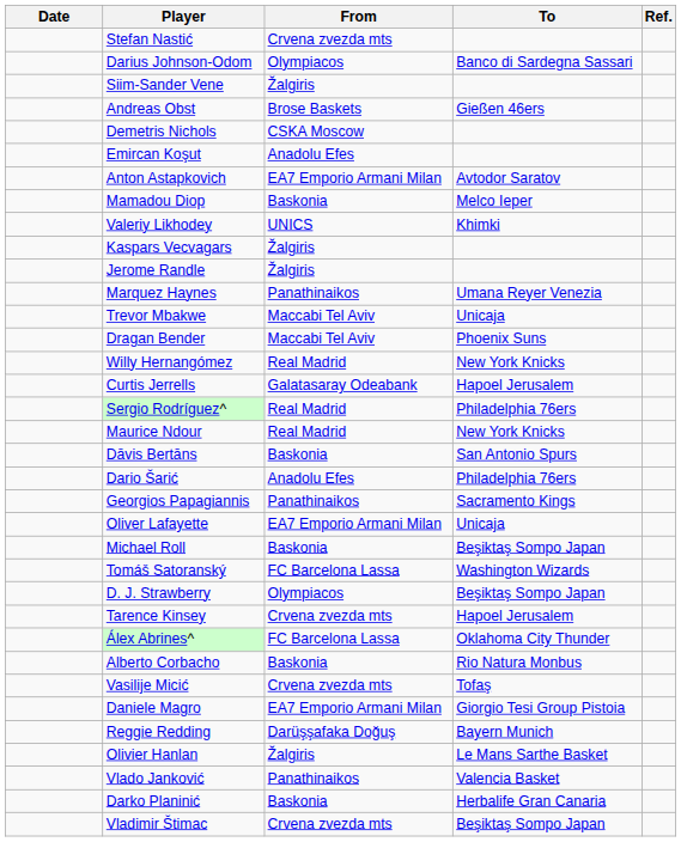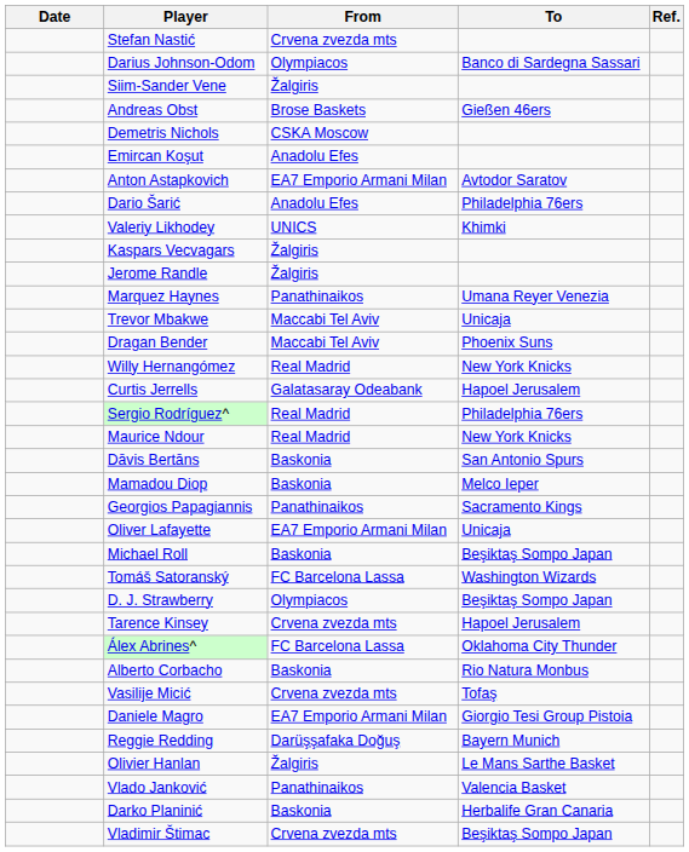 <table class="wikitable sortable">
 <tr>
 <th width=100>Date</th>
 <th width=170>Player</th>
 <th style="width:200px;">From</th>
 <th style="width:200px;">To</th>
 <th>Ref.</th>
 </tr>
 <tr>
 <td></td>
 <td> <a href='#'>Stefan Nastić</a></td>
 <td> <a href='#'>Crvena zvezda mts</a></td>
 <td></td>
 <td></td>
 </tr>
 <tr>
 <td></td>
 <td> <a href='#'>Darius Johnson-Odom</a></td>
 <td> <a href='#'>Olympiacos</a></td>
 <td> <a href='#'>Banco di Sardegna Sassari</a></td>
 <td></td>
 </tr>
 <tr>
 <td></td>
 <td> <a href='#'>Siim-Sander Vene</a></td>
 <td> <a href='#'>Žalgiris</a></td>
 <td></td>
 <td></td>
 </tr>
 <tr>
 <td></td>
 <td> <a href='#'>Andreas Obst</a></td>
 <td> <a href='#'>Brose Baskets</a></td>
 <td> <a href='#'>Gießen 46ers</a></td>
 <td></td>
 </tr>
 <tr>
 <td></td>
 <td> <a href='#'>Demetris Nichols</a></td>
 <td> <a href='#'>CSKA Moscow</a></td>
 <td></td>
 <td></td>
 </tr>
 <tr>
 <td></td>
 <td> <a href='#'>Emircan Koşut</a></td>
 <td> <a href='#'>Anadolu Efes</a></td>
 <td></td>
 <td></td>
 </tr>
 <tr>
 <td></td>
 <td> <a href='#'>Anton Astapkovich</a></td>
 <td> <a href='#'>EA7 Emporio Armani Milan</a></td>
 <td> <a href='#'>Avtodor Saratov</a></td>
 <td></td>
 </tr>
 <tr>
 <td></td>
-<td> <a href='#'>Mamadou Diop</a></td>
-<td> <a href='#'>Baskonia</a></td>
-<td> <a href='#'>Melco Ieper</a></td>
+<td> <a href='#'>Dario Šarić</a></td>
+<td> <a href='#'>Anadolu Efes</a></td>
+<td> <a href='#'>Philadelphia 76ers</a></td>
 <td></td>
 </tr>
 <tr>
 <td></td>
 <td> <a href='#'>Valeriy Likhodey</a></td>
 <td> <a href='#'>UNICS</a></td>
 <td> <a href='#'>Khimki</a></td>
 <td></td>
 </tr>
 <tr>
 <td></td>
 <td> <a href='#'>Kaspars Vecvagars</a></td>
 <td> <a href='#'>Žalgiris</a></td>
 <td></td>
 <td></td>
 </tr>
 <tr>
 <td></td>
 <td> <a href='#'>Jerome Randle</a></td>
 <td> <a href='#'>Žalgiris</a></td>
 <td></td>
 <td></td>
 </tr>
 <tr>
 <td></td>
 <td> <a href='#'>Marquez Haynes</a></td>
 <td> <a href='#'>Panathinaikos</a></td>
 <td> <a href='#'>Umana Reyer Venezia</a></td>
 <td></td>
 </tr>
 <tr>
 <td></td>
 <td> <a href='#'>Trevor Mbakwe</a></td>
 <td> <a href='#'>Maccabi Tel Aviv</a></td>
 <td> <a href='#'>Unicaja</a></td>
 <td></td>
 </tr>
 <tr>
 <td></td>
 <td> <a href='#'>Dragan Bender</a></td>
 <td> <a href='#'>Maccabi Tel Aviv</a></td>
 <td> <a href='#'>Phoenix Suns</a></td>
 <td></td>
 </tr>
 <tr>
 <td></td>
 <td> <a href='#'>Willy Hernangómez</a></td>
 <td> <a href='#'>Real Madrid</a></td>
 <td> <a href='#'>New York Knicks</a></td>
 <td></td>
 </tr>
 <tr>
 <td></td>
 <td> <a href='#'>Curtis Jerrells</a></td>
 <td> <a href='#'>Galatasaray Odeabank</a></td>
 <td> <a href='#'>Hapoel Jerusalem</a></td>
 <td></td>
 </tr>
 <tr>
 <td></td>
 <td style="background:#cfc;"> <a href='#'>Sergio Rodríguez</a>^</td>
 <td> <a href='#'>Real Madrid</a></td>
 <td> <a href='#'>Philadelphia 76ers</a></td>
 <td></td>
 </tr>
 <tr>
 <td></td>
 <td> <a href='#'>Maurice Ndour</a></td>
 <td> <a href='#'>Real Madrid</a></td>
 <td> <a href='#'>New York Knicks</a></td>
 <td></td>
 </tr>
 <tr>
 <td></td>
 <td> <a href='#'>Dāvis Bertāns</a></td>
 <td> <a href='#'>Baskonia</a></td>
 <td> <a href='#'>San Antonio Spurs</a></td>
 <td></td>
 </tr>
 <tr>
 <td></td>
-<td> <a href='#'>Dario Šarić</a></td>
-<td> <a href='#'>Anadolu Efes</a></td>
-<td> <a href='#'>Philadelphia 76ers</a></td>
+<td> <a href='#'>Mamadou Diop</a></td>
+<td> <a href='#'>Baskonia</a></td>
+<td> <a href='#'>Melco Ieper</a></td>
 <td></td>
 </tr>
 <tr>
 <td></td>
 <td> <a href='#'>Georgios Papagiannis</a></td>
 <td> <a href='#'>Panathinaikos</a></td>
 <td> <a href='#'>Sacramento Kings</a></td>
 <td></td>
 </tr>
 <tr>
 <td></td>
 <td> <a href='#'>Oliver Lafayette</a></td>
 <td> <a href='#'>EA7 Emporio Armani Milan</a></td>
 <td> <a href='#'>Unicaja</a></td>
 <td></td>
 </tr>
 <tr>
 <td></td>
 <td> <a href='#'>Michael Roll</a></td>
 <td> <a href='#'>Baskonia</a></td>
 <td> <a href='#'>Beşiktaş Sompo Japan</a></td>
 <td></td>
 </tr>
 <tr>
 <td></td>
 <td> <a href='#'>Tomáš Satoranský</a></td>
 <td> <a href='#'>FC Barcelona Lassa</a></td>
 <td> <a href='#'>Washington Wizards</a></td>
 <td></td>
 </tr>
 <tr>
 <td></td>
 <td> <a href='#'>D. J. Strawberry</a></td>
 <td> <a href='#'>Olympiacos</a></td>
 <td> <a href='#'>Beşiktaş Sompo Japan</a></td>
 <td></td>
 </tr>
 <tr>
 <td></td>
 <td> <a href='#'>Tarence Kinsey</a></td>
 <td> <a href='#'>Crvena zvezda mts</a></td>
 <td> <a href='#'>Hapoel Jerusalem</a></td>
 <td></td>
 </tr>
 <tr>
 <td></td>
 <td style="background:#cfc;"> <a href='#'>Álex Abrines</a>^</td>
 <td> <a href='#'>FC Barcelona Lassa</a></td>
 <td> <a href='#'>Oklahoma City Thunder</a></td>
 <td></td>
 </tr>
 <tr>
 <td></td>
 <td> <a href='#'>Alberto Corbacho</a></td>
 <td> <a href='#'>Baskonia</a></td>
 <td> <a href='#'>Rio Natura Monbus</a></td>
 <td></td>
 </tr>
 <tr>
 <td></td>
 <td> <a href='#'>Vasilije Micić</a></td>
 <td> <a href='#'>Crvena zvezda mts</a></td>
 <td> <a href='#'>Tofaş</a></td>
 <td></td>
 </tr>
 <tr>
 <td></td>
 <td> <a href='#'>Daniele Magro</a></td>
 <td> <a href='#'>EA7 Emporio Armani Milan</a></td>
 <td> <a href='#'>Giorgio Tesi Group Pistoia</a></td>
 <td></td>
 </tr>
 <tr>
 <td></td>
 <td> <a href='#'>Reggie Redding</a></td>
 <td> <a href='#'>Darüşşafaka Doğuş</a></td>
 <td> <a href='#'>Bayern Munich</a></td>
 <td></td>
 </tr>
 <tr>
 <td></td>
 <td> <a href='#'>Olivier Hanlan</a></td>
 <td> <a href='#'>Žalgiris</a></td>
 <td> <a href='#'>Le Mans Sarthe Basket</a></td>
 <td></td>
 </tr>
 <tr>
 <td></td>
 <td> <a href='#'>Vlado Janković</a></td>
 <td> <a href='#'>Panathinaikos</a></td>
 <td> <a href='#'>Valencia Basket</a></td>
 <td></td>
 </tr>
 <tr>
 <td></td>
 <td> <a href='#'>Darko Planinić</a></td>
 <td> <a href='#'>Baskonia</a></td>
 <td> <a href='#'>Herbalife Gran Canaria</a></td>
 <td></td>
 </tr>
 <tr>
 <td></td>
 <td> <a href='#'>Vladimir Štimac</a></td>
 <td> <a href='#'>Crvena zvezda mts</a></td>
 <td> <a href='#'>Beşiktaş Sompo Japan</a></td>
 <td></td>
 </tr>
 </table>
